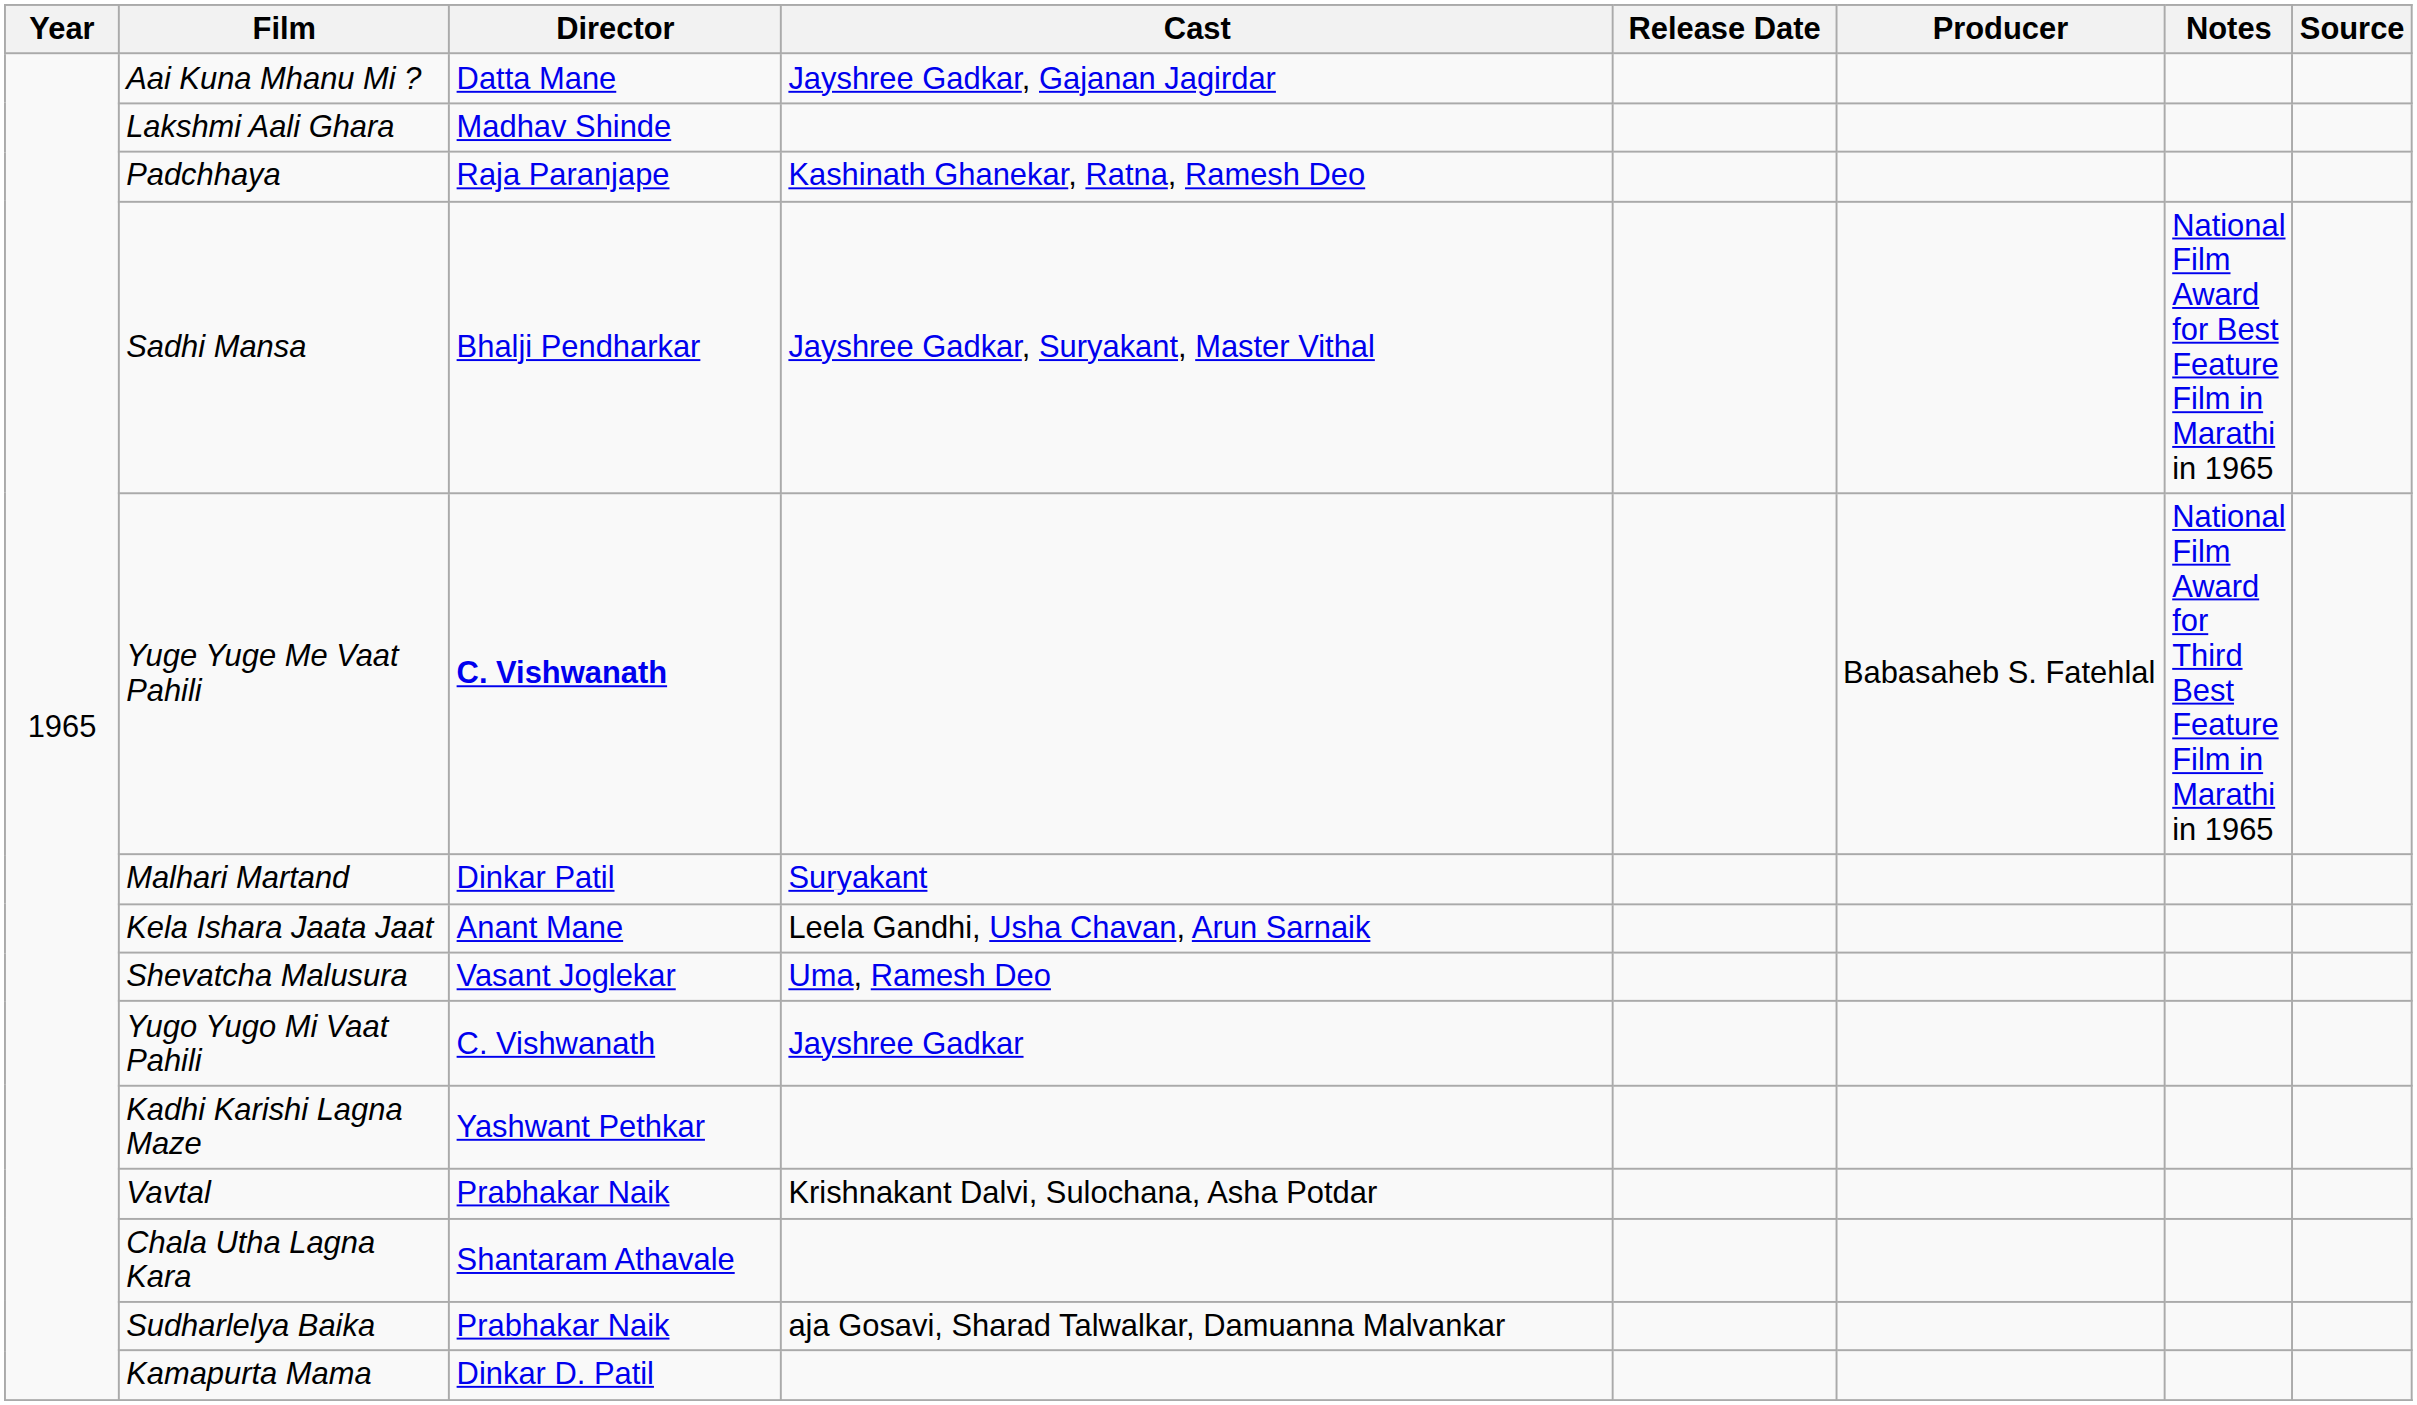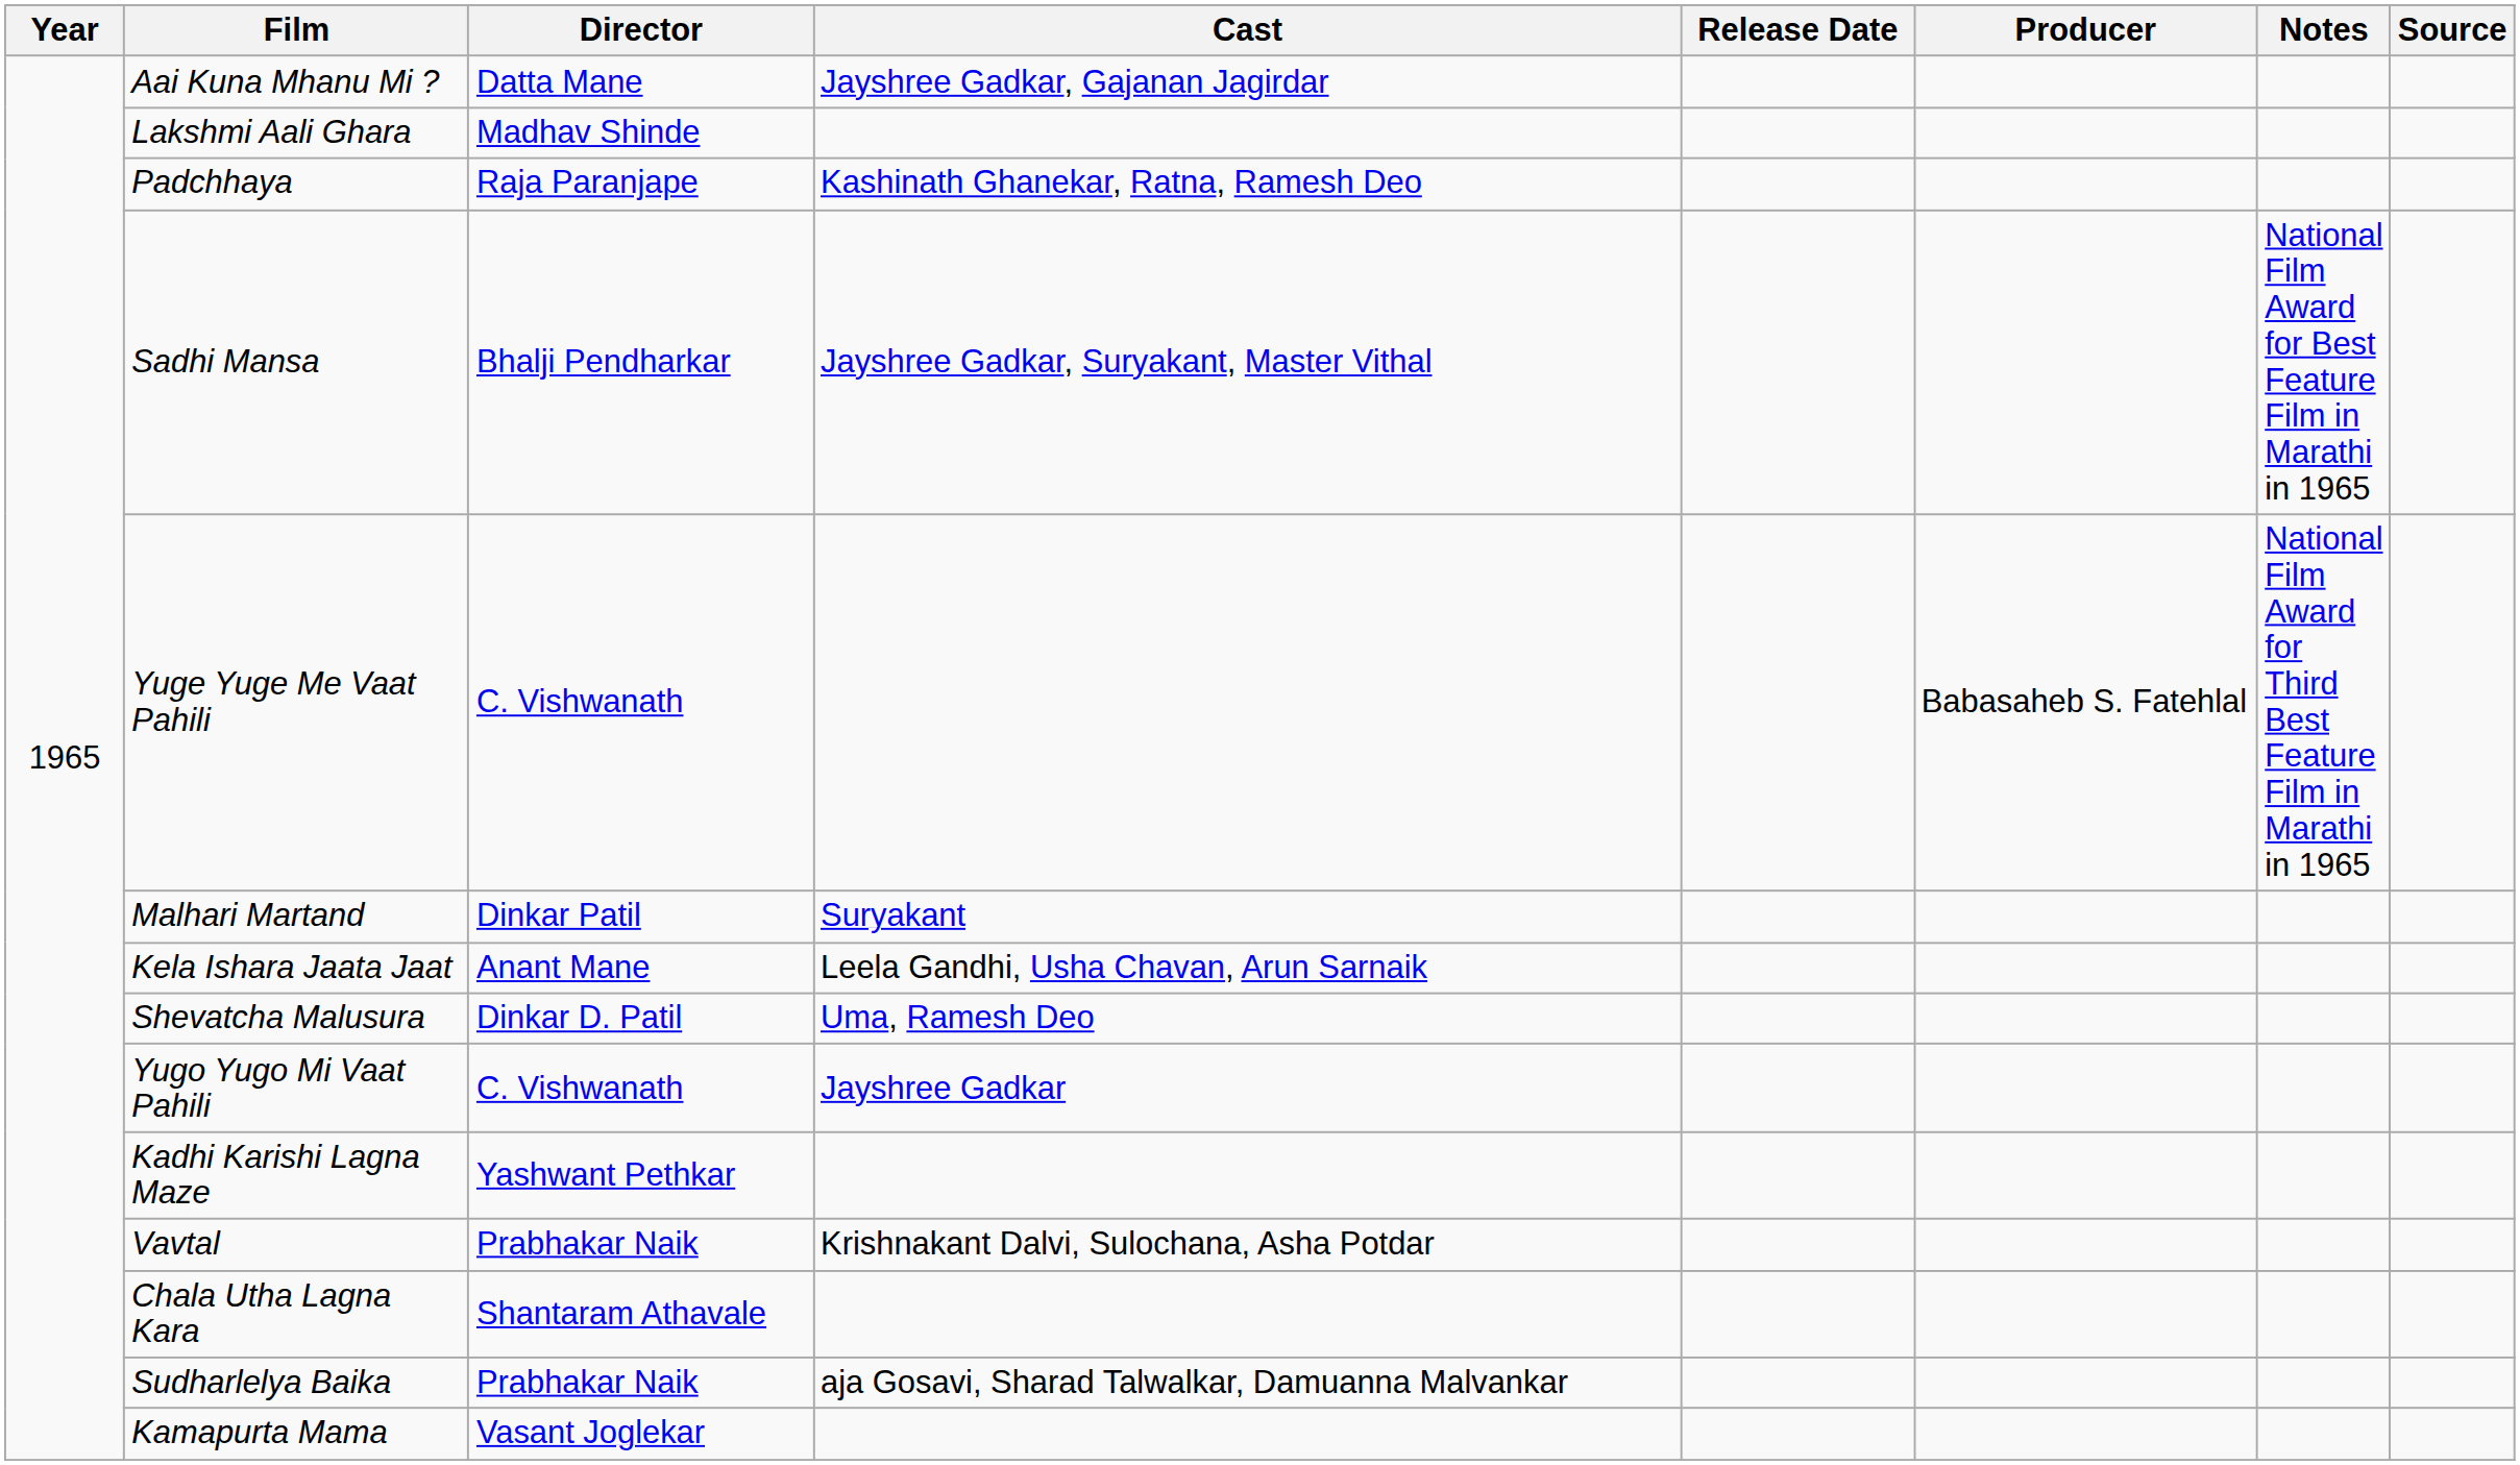 <table class ="wikitable sortable collapsible">
 <tr>
 <th style="width: 05%;">Year</th>
 <th style="width: 15%;">Film</th>
 <th style="width: 15%;">Director</th>
 <th style="width: 40%;" class="unsortable">Cast</th>
 <th style="width: 10%;">Release Date</th>
 <th style="width: 15%;" class="unsortable">Producer</th>
 <th style="width: 15%;" class="unsortable">Notes</th>
 <th style="width: 15%;" class="unsortable">Source</th>
 </tr>
 <tr>
 <td rowspan=14 align="center">1965</td>
 <td><em>Aai Kuna Mhanu Mi ?</em></td>
 <td><a href='#'>Datta Mane</a></td>
 <td><a href='#'>Jayshree Gadkar</a>, <a href='#'>Gajanan Jagirdar</a></td>
 <td></td>
 <td></td>
 <td></td>
 <td></td>
 </tr>
 <tr>
 <td><em>Lakshmi Aali Ghara</em></td>
 <td><a href='#'>Madhav Shinde</a></td>
 <td></td>
 <td></td>
 <td></td>
 <td></td>
 <td></td>
 </tr>
 <tr>
 <td><em>Padchhaya</em></td>
 <td><a href='#'>Raja Paranjape</a></td>
 <td><a href='#'>Kashinath Ghanekar</a>, <a href='#'>Ratna</a>, <a href='#'>Ramesh Deo</a></td>
 <td></td>
 <td></td>
 <td></td>
 <td></td>
 </tr>
 <tr>
 <td><em>Sadhi Mansa</em></td>
 <td><a href='#'>Bhalji Pendharkar</a></td>
 <td><a href='#'>Jayshree Gadkar</a>, <a href='#'>Suryakant</a>, <a href='#'>Master Vithal</a></td>
 <td></td>
 <td></td>
 <td><a href='#'>National Film Award for Best Feature Film in Marathi</a> in 1965</td>
 <td></td>
 </tr>
 <tr>
 <td><em>Yuge Yuge Me Vaat Pahili</em></td>
-<td><strong><a href='#'>C. Vishwanath</a></strong></td>
+<td><a href='#'>C. Vishwanath</a></td>
 <td></td>
 <td></td>
 <td>Babasaheb S. Fatehlal</td>
 <td><a href='#'>National Film Award for Third Best Feature Film in Marathi</a> in 1965</td>
 <td></td>
 </tr>
 <tr>
 <td><em>Malhari Martand</em></td>
 <td><a href='#'>Dinkar Patil</a></td>
 <td><a href='#'>Suryakant</a></td>
 <td></td>
 <td></td>
 <td></td>
 <td></td>
 </tr>
 <tr>
 <td><em>Kela Ishara Jaata Jaat</em></td>
 <td><a href='#'>Anant Mane</a></td>
 <td>Leela Gandhi, <a href='#'>Usha Chavan</a>, <a href='#'>Arun Sarnaik</a></td>
 <td></td>
 <td></td>
 <td></td>
 <td></td>
 </tr>
 <tr>
 <td><em>Shevatcha Malusura</em></td>
-<td><a href='#'>Vasant Joglekar</a></td>
+<td><a href='#'>Dinkar D. Patil</a></td>
 <td><a href='#'>Uma</a>, <a href='#'>Ramesh Deo</a></td>
 <td></td>
 <td></td>
 <td></td>
 <td></td>
 </tr>
 <tr>
 <td><em>Yugo Yugo Mi Vaat Pahili</em></td>
 <td><a href='#'>C. Vishwanath</a></td>
 <td><a href='#'>Jayshree Gadkar</a></td>
 <td></td>
 <td></td>
 <td></td>
 <td></td>
 </tr>
 <tr>
 <td><em>Kadhi Karishi Lagna Maze</em></td>
 <td><a href='#'>Yashwant Pethkar</a></td>
 <td></td>
 <td></td>
 <td></td>
 <td></td>
 <td></td>
 </tr>
 <tr>
 <td><em>Vavtal</em></td>
 <td><a href='#'>Prabhakar Naik</a></td>
 <td>Krishnakant Dalvi, Sulochana, Asha Potdar</td>
 <td></td>
 <td></td>
 <td></td>
 <td></td>
 </tr>
 <tr>
 <td><em>Chala Utha Lagna Kara</em></td>
 <td><a href='#'>Shantaram Athavale</a></td>
 <td></td>
 <td></td>
 <td></td>
 <td></td>
 <td></td>
 </tr>
 <tr>
 <td><em>Sudharlelya Baika</em></td>
 <td><a href='#'>Prabhakar Naik</a></td>
 <td>aja Gosavi, Sharad Talwalkar, Damuanna Malvankar</td>
 <td></td>
 <td></td>
 <td></td>
 <td></td>
 </tr>
 <tr>
 <td><em>Kamapurta Mama</em></td>
-<td><a href='#'>Dinkar D. Patil</a></td>
+<td><a href='#'>Vasant Joglekar</a></td>
 <td></td>
 <td></td>
 <td></td>
 <td></td>
 <td></td>
 </tr>
 <tr>
 </tr>
 </table>
